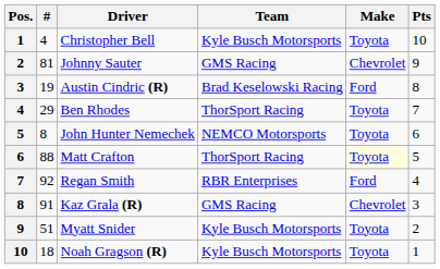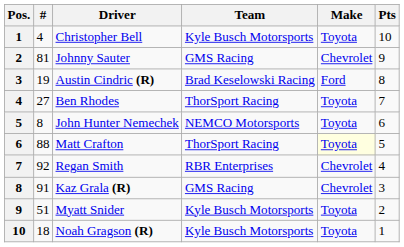 <table class="wikitable" style="font-size:95%">
 <tr>
 <th>Pos.</th>
 <th>#</th>
 <th>Driver</th>
 <th>Team</th>
 <th>Make</th>
 <th>Pts</th>
 </tr>
 <tr>
 <th>1</th>
 <td>4</td>
 <td><a href='#'>Christopher Bell</a></td>
 <td><a href='#'>Kyle Busch Motorsports</a></td>
 <td><a href='#'>Toyota</a></td>
 <td>10</td>
 </tr>
 <tr>
 <th>2</th>
 <td>81</td>
 <td><a href='#'>Johnny Sauter</a></td>
 <td><a href='#'>GMS Racing</a></td>
 <td><a href='#'>Chevrolet</a></td>
 <td>9</td>
 </tr>
 <tr>
 <th>3</th>
 <td>19</td>
 <td><a href='#'>Austin Cindric</a> <strong>(R)</strong></td>
 <td><a href='#'>Brad Keselowski Racing</a></td>
 <td><a href='#'>Ford</a></td>
 <td>8</td>
 </tr>
 <tr>
 <th>4</th>
-<td>29</td>
+<td>27</td>
 <td><a href='#'>Ben Rhodes</a></td>
 <td><a href='#'>ThorSport Racing</a></td>
 <td><a href='#'>Toyota</a></td>
 <td>7</td>
 </tr>
 <tr>
 <th>5</th>
 <td>8</td>
 <td><a href='#'>John Hunter Nemechek</a></td>
 <td><a href='#'>NEMCO Motorsports</a></td>
 <td><a href='#'>Toyota</a></td>
 <td>6</td>
 </tr>
 <tr>
 <th>6</th>
 <td>88</td>
 <td><a href='#'>Matt Crafton</a></td>
 <td><a href='#'>ThorSport Racing</a></td>
 <td style="background: lightyellow;"><a href='#'>Toyota</a></td>
 <td>5</td>
 </tr>
 <tr>
 <th>7</th>
 <td>92</td>
 <td><a href='#'>Regan Smith</a></td>
 <td><a href='#'>RBR Enterprises</a></td>
-<td><a href='#'>Ford</a></td>
+<td><a href='#'>Chevrolet</a></td>
 <td>4</td>
 </tr>
 <tr>
 <th>8</th>
 <td>91</td>
 <td><a href='#'>Kaz Grala</a> <strong>(R)</strong></td>
 <td><a href='#'>GMS Racing</a></td>
 <td><a href='#'>Chevrolet</a></td>
 <td>3</td>
 </tr>
 <tr>
 <th>9</th>
 <td>51</td>
 <td><a href='#'>Myatt Snider</a></td>
 <td><a href='#'>Kyle Busch Motorsports</a></td>
 <td><a href='#'>Toyota</a></td>
 <td>2</td>
 </tr>
 <tr>
 <th>10</th>
 <td>18</td>
 <td><a href='#'>Noah Gragson</a> <strong>(R)</strong></td>
 <td><a href='#'>Kyle Busch Motorsports</a></td>
 <td><a href='#'>Toyota</a></td>
 <td>1</td>
 </tr>
 </table>
